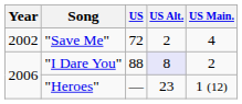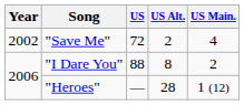 <table class="wikitable">
 <tr>
 <th>Year</th>
 <th>Song</th>
 <th style="font-size:75%"><a href='#'>US</a><br></th>
 <th style="font-size:75%"><a href='#'>US Alt.</a><br></th>
 <th style="font-size:75%"><a href='#'>US Main.</a></th>
 </tr>
 <tr>
 <td>2002</td>
 <td>"<a href='#'>Save Me</a>"</td>
 <td align="center">72</td>
 <td align="center">2</td>
 <td align="center">4</td>
 </tr>
 <tr>
 <td rowspan="2">2006</td>
 <td>"<a href='#'>I Dare You</a>"</td>
 <td align="center">88</td>
-<td align="center" style="background: lavender;">8</td>
+<td align="center">8</td>
 <td align="center">2</td>
 </tr>
 <tr>
 <td>"<a href='#'>Heroes</a>"</td>
 <td align="center">—</td>
-<td align="center">23</td>
+<td align="center">28</td>
 <td align="center">1 <small>(12)</small></td>
 </tr>
 </table>
